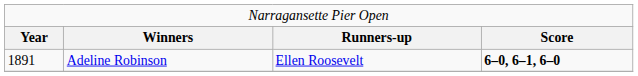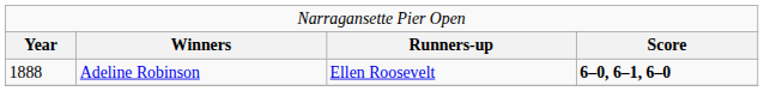 <table class="wikitable" style="font-size:98%;">
 <tr>
 <td colspan=4 align=center><em>Narragansette Pier Open </em></td>
 </tr>
 <tr>
 <th style="width:60px;">Year</th>
 <th style="width:230px;">Winners</th>
 <th style="width:230px;">Runners-up</th>
 <th style="width:165px;">Score</th>
 </tr>
 <tr>
-<td>1891</td>
+<td>1888</td>
 <td> <a href='#'>Adeline Robinson</a></td>
 <td> <a href='#'>Ellen Roosevelt</a></td>
 <td><strong>6–0, 6–1, 6–0</strong></td>
 </tr>
 <tr>
 </tr>
 </table>
